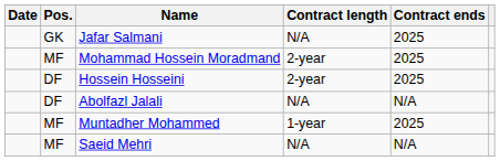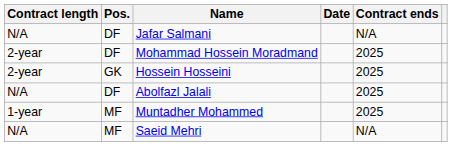 <table class="wikitable">
 <tr>
-<th>Date</th>
+<th>Contract length</th>
 <th>Pos.</th>
 <th>Name</th>
-<th>Contract length</th>
+<th>Date</th>
 <th>Contract ends</th>
 <th></th>
 </tr>
 <tr>
+<td>N/A</td>
+<td>DF</td>
+<td> <a href='#'>Jafar Salmani</a></td>
 <td></td>
-<td>GK</td>
-<td> <a href='#'>Jafar Salmani</a></td>
 <td>N/A</td>
+<td align=center></td>
+</tr>
+<tr>
+<td>2-year</td>
+<td>DF</td>
+<td> <a href='#'>Mohammad Hossein Moradmand</a></td>
+<td></td>
 <td>2025</td>
 <td align=center></td>
 </tr>
 <tr>
+<td>2-year</td>
+<td>GK</td>
+<td> <a href='#'>Hossein Hosseini</a></td>
 <td></td>
-<td>MF</td>
-<td> <a href='#'>Mohammad Hossein Moradmand</a></td>
-<td>2-year</td>
 <td>2025</td>
 <td align=center></td>
 </tr>
 <tr>
+<td>N/A</td>
+<td>DF</td>
+<td> <a href='#'>Abolfazl Jalali</a></td>
 <td></td>
-<td>DF</td>
-<td> <a href='#'>Hossein Hosseini</a></td>
-<td>2-year</td>
 <td>2025</td>
 <td align=center></td>
 </tr>
 <tr>
-<td></td>
-<td>DF</td>
-<td> <a href='#'>Abolfazl Jalali</a></td>
-<td>N/A</td>
-<td>N/A</td>
-<td align=center></td>
-</tr>
-<tr>
-<td></td>
+<td>1-year</td>
 <td>MF</td>
 <td> <a href='#'>Muntadher Mohammed</a></td>
-<td>1-year</td>
+<td></td>
 <td>2025</td>
 <td align="center"></td>
 </tr>
 <tr>
-<td></td>
+<td>N/A</td>
 <td>MF</td>
 <td> <a href='#'>Saeid Mehri</a></td>
-<td>N/A</td>
+<td></td>
 <td>N/A</td>
 <td align="center"></td>
 </tr>
 </table>
